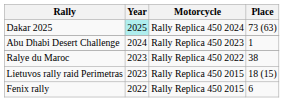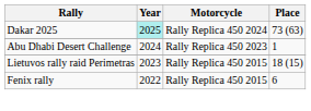 <table class="wikitable">
 <tr>
 <th>Rally</th>
 <th>Year</th>
 <th>Motorcycle</th>
 <th>Place</th>
 </tr>
 <tr>
 <td>Dakar 2025</td>
 <td style="background: paleturquoise;">2025</td>
 <td>Rally Replica 450 2024</td>
 <td>73 (63)</td>
 </tr>
 <tr>
 </tr>
 <tr>
 <td>Abu Dhabi Desert Challenge</td>
 <td>2024</td>
 <td>Rally Replica 450 2023</td>
 <td>1</td>
 </tr>
 <tr>
 </tr>
 <tr>
-<td>Ralye du Maroc</td>
-<td>2023</td>
-<td>Rally Replica 450 2022</td>
-<td>38</td>
-</tr>
-<tr>
 <td>Lietuvos rally raid Perimetras</td>
 <td>2023</td>
 <td>Rally Replica 450 2015</td>
 <td>18 (15)</td>
 </tr>
 <tr>
 <td>Fenix rally</td>
 <td>2022</td>
 <td>Rally Replica 450 2015</td>
 <td>6</td>
 </tr>
 </table>
